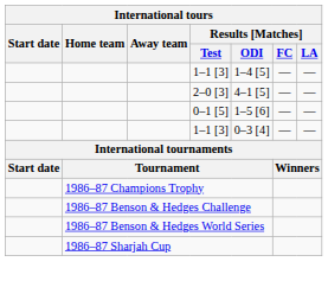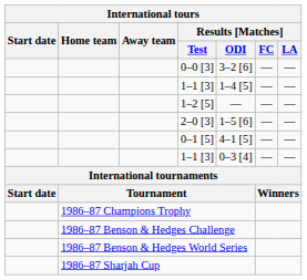 <table class="wikitable">
 <tr>
 <th colspan="7">International tours</th>
 </tr>
 <tr>
 <th rowspan="2">Start date</th>
 <th rowspan="2">Home team</th>
 <th rowspan="2">Away team</th>
 <th colspan="4">Results [Matches]</th>
 </tr>
 <tr>
 <th><a href='#'>Test</a></th>
 <th><a href='#'>ODI</a></th>
 <th><a href='#'>FC</a></th>
 <th><a href='#'>LA</a></th>
 </tr>
 <tr>
 <td><a href='#'></a></td>
 <td></td>
 <td></td>
+<td>0–0 [3]</td>
+<td>3–2 [6]</td>
+<td ; style="text-align:center">—</td>
+<td ; style="text-align:center">—</td>
+</tr>
+<tr>
+<td><a href='#'></a></td>
+<td></td>
+<td></td>
 <td>1–1 [3]</td>
 <td>1–4 [5]</td>
 <td ; style="text-align:center">—</td>
 <td ; style="text-align:center">—</td>
 </tr>
 <tr>
 <td><a href='#'></a></td>
 <td></td>
 <td></td>
+<td>1–2 [5]</td>
+<td ; style="text-align:center">—</td>
+<td ; style="text-align:center">—</td>
+<td ; style="text-align:center">—</td>
+</tr>
+<tr>
+<td><a href='#'></a></td>
+<td></td>
+<td></td>
 <td>2–0 [3]</td>
-<td>4–1 [5]</td>
+<td>1–5 [6]</td>
 <td ; style="text-align:center">—</td>
 <td ; style="text-align:center">—</td>
 </tr>
 <tr>
 <td><a href='#'></a></td>
 <td></td>
 <td></td>
 <td>0–1 [5]</td>
-<td>1–5 [6]</td>
+<td>4–1 [5]</td>
 <td ; style="text-align:center">—</td>
 <td ; style="text-align:center">—</td>
 </tr>
 <tr>
 <td><a href='#'></a></td>
 <td></td>
 <td></td>
 <td>1–1 [3]</td>
 <td>0–3 [4]</td>
 <td ; style="text-align:center">—</td>
 <td ; style="text-align:center">—</td>
 </tr>
 <tr>
 <th colspan="7">International tournaments</th>
 </tr>
 <tr>
 <th>Start date</th>
 <th colspan="4">Tournament</th>
 <th colspan="2">Winners</th>
 </tr>
 <tr>
 <td><a href='#'></a></td>
 <td colspan="4"> <a href='#'>1986–87 Champions Trophy</a></td>
 <td colspan="2"></td>
 </tr>
 <tr>
 <td><a href='#'></a></td>
 <td colspan="4"> <a href='#'>1986–87 Benson & Hedges Challenge</a></td>
 <td colspan="2"></td>
 </tr>
 <tr>
 <td><a href='#'></a></td>
 <td colspan="4"> <a href='#'>1986–87 Benson & Hedges World Series</a></td>
 <td colspan="2"></td>
 </tr>
 <tr>
 <td><a href='#'></a></td>
 <td colspan="4"> <a href='#'>1986–87 Sharjah Cup</a></td>
 <td colspan="2"></td>
 </tr>
 </table>
